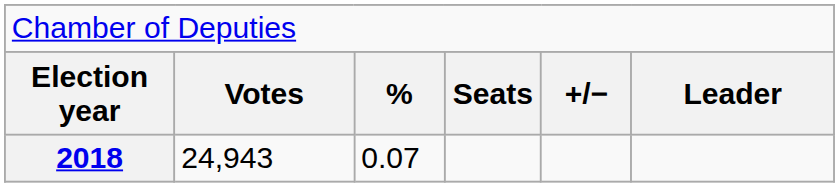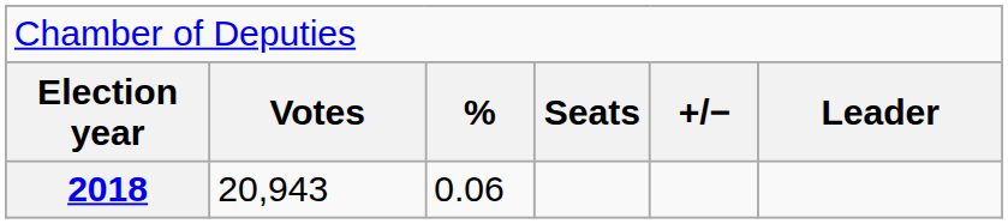 <table class="wikitable" style="width:50%; border:1px #aaf solid;">
 <tr>
 <td colspan=7><a href='#'>Chamber of Deputies</a></td>
 </tr>
 <tr>
 <th style="width:13%;">Election year</th>
 <th style="width:16%;">Votes</th>
 <th width=6%>%</th>
 <th width=1%>Seats</th>
 <th width=8%>+/−</th>
 <th style="width:18%;">Leader</th>
 </tr>
 <tr>
 <th><a href='#'>2018</a></th>
-<td>24,943</td>
-<td>0.07</td>
+<td>20,943</td>
+<td>0.06</td>
 <td></td>
 <td></td>
 <td></td>
 </tr>
 </table>
